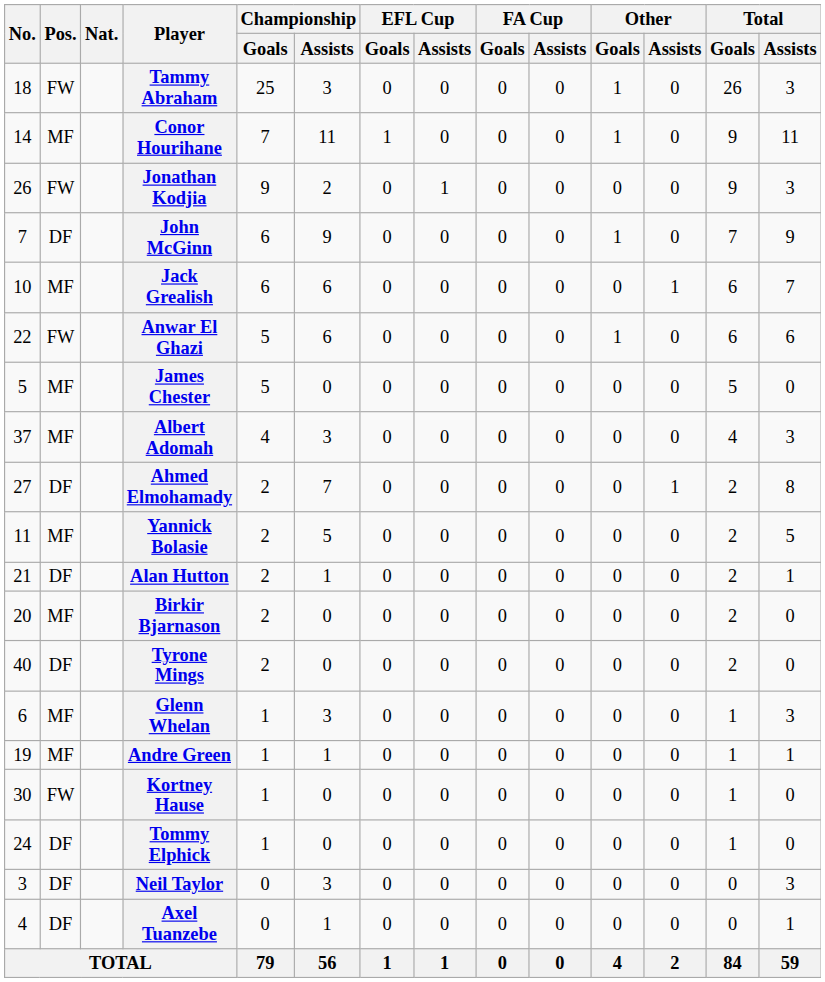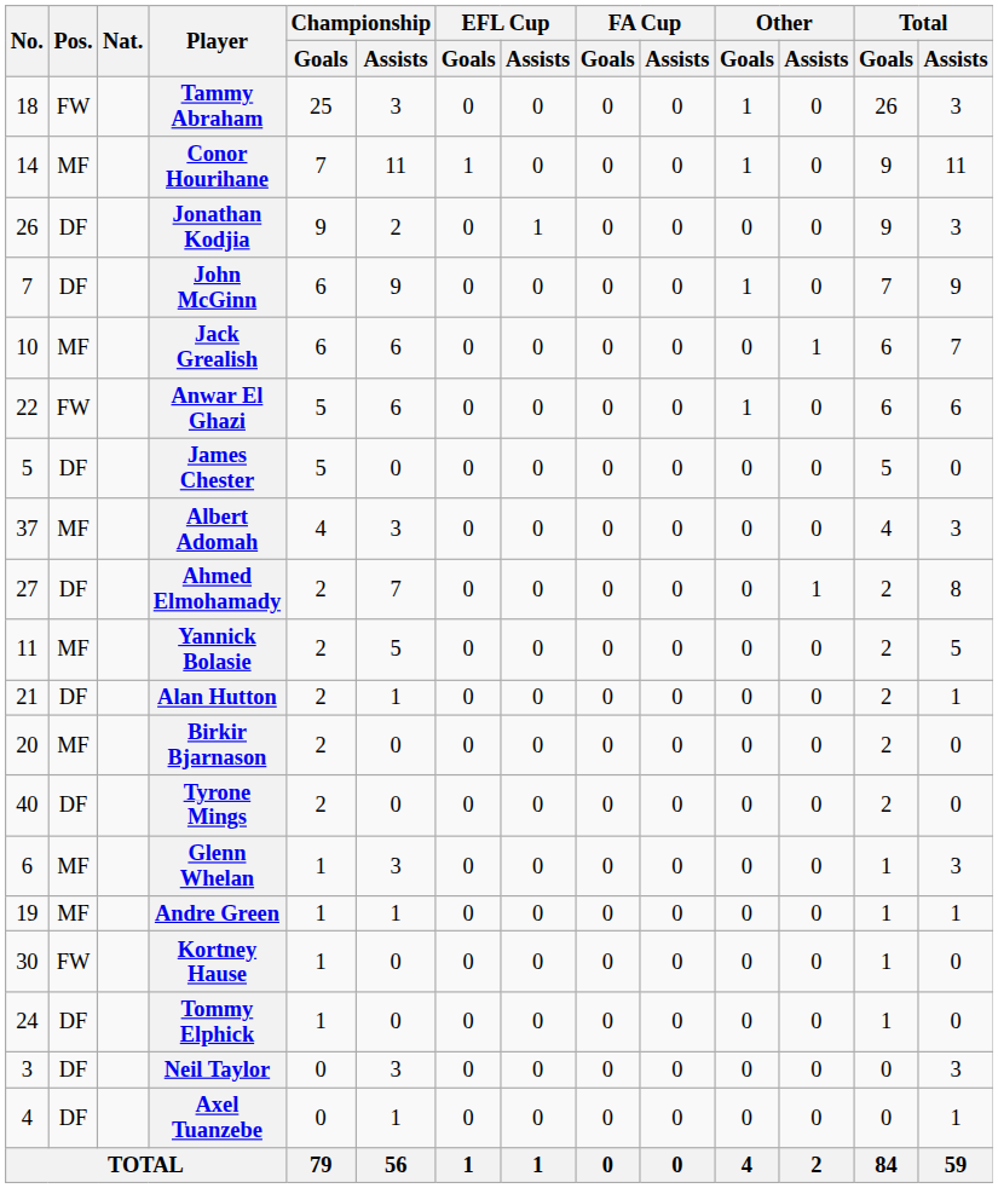 <table class="wikitable plainrowheaders sortable" style="text-align: center;">
 <tr>
 <th rowspan="2">No.</th>
 <th rowspan="2">Pos.</th>
 <th rowspan="2">Nat.</th>
 <th rowspan="2">Player</th>
 <th colspan="2">Championship</th>
 <th colspan="2">EFL Cup</th>
 <th colspan="2">FA Cup</th>
 <th colspan="2">Other</th>
 <th colspan="2">Total</th>
 </tr>
 <tr>
 <th>Goals</th>
 <th>Assists</th>
 <th>Goals</th>
 <th>Assists</th>
 <th>Goals</th>
 <th>Assists</th>
 <th>Goals</th>
 <th>Assists</th>
 <th>Goals</th>
 <th>Assists</th>
 </tr>
 <tr>
 <td>18</td>
 <td>FW</td>
 <td></td>
 <th scope=row><a href='#'>Tammy Abraham</a></th>
 <td>25</td>
 <td>3</td>
 <td>0</td>
 <td>0</td>
 <td>0</td>
 <td>0</td>
 <td>1</td>
 <td>0</td>
 <td>26</td>
 <td>3</td>
 </tr>
 <tr>
 <td>14</td>
 <td>MF</td>
 <td></td>
 <th scope=row><a href='#'>Conor Hourihane</a></th>
 <td>7</td>
 <td>11</td>
 <td>1</td>
 <td>0</td>
 <td>0</td>
 <td>0</td>
 <td>1</td>
 <td>0</td>
 <td>9</td>
 <td>11</td>
 </tr>
 <tr>
 <td>26</td>
-<td>FW</td>
+<td>DF</td>
 <td></td>
 <th scope=row><a href='#'>Jonathan Kodjia</a></th>
 <td>9</td>
 <td>2</td>
 <td>0</td>
 <td>1</td>
 <td>0</td>
 <td>0</td>
 <td>0</td>
 <td>0</td>
 <td>9</td>
 <td>3</td>
 </tr>
 <tr>
 <td>7</td>
 <td>DF</td>
 <td></td>
 <th scope=row><a href='#'>John McGinn</a></th>
 <td>6</td>
 <td>9</td>
 <td>0</td>
 <td>0</td>
 <td>0</td>
 <td>0</td>
 <td>1</td>
 <td>0</td>
 <td>7</td>
 <td>9</td>
 </tr>
 <tr>
 <td>10</td>
 <td>MF</td>
 <td></td>
 <th scope=row><a href='#'>Jack Grealish</a></th>
 <td>6</td>
 <td>6</td>
 <td>0</td>
 <td>0</td>
 <td>0</td>
 <td>0</td>
 <td>0</td>
 <td>1</td>
 <td>6</td>
 <td>7</td>
 </tr>
 <tr>
 <td>22</td>
 <td>FW</td>
 <td></td>
 <th scope=row><a href='#'>Anwar El Ghazi</a></th>
 <td>5</td>
 <td>6</td>
 <td>0</td>
 <td>0</td>
 <td>0</td>
 <td>0</td>
 <td>1</td>
 <td>0</td>
 <td>6</td>
 <td>6</td>
 </tr>
 <tr>
 <td>5</td>
-<td>MF</td>
+<td>DF</td>
 <td></td>
 <th scope=row><a href='#'>James Chester</a></th>
 <td>5</td>
 <td>0</td>
 <td>0</td>
 <td>0</td>
 <td>0</td>
 <td>0</td>
 <td>0</td>
 <td>0</td>
 <td>5</td>
 <td>0</td>
 </tr>
 <tr>
 <td>37</td>
 <td>MF</td>
 <td></td>
 <th scope=row><a href='#'>Albert Adomah</a></th>
 <td>4</td>
 <td>3</td>
 <td>0</td>
 <td>0</td>
 <td>0</td>
 <td>0</td>
 <td>0</td>
 <td>0</td>
 <td>4</td>
 <td>3</td>
 </tr>
 <tr>
 <td>27</td>
 <td>DF</td>
 <td></td>
 <th scope=row><a href='#'>Ahmed Elmohamady</a></th>
 <td>2</td>
 <td>7</td>
 <td>0</td>
 <td>0</td>
 <td>0</td>
 <td>0</td>
 <td>0</td>
 <td>1</td>
 <td>2</td>
 <td>8</td>
 </tr>
 <tr>
 <td>11</td>
 <td>MF</td>
 <td></td>
 <th scope=row><a href='#'>Yannick Bolasie</a></th>
 <td>2</td>
 <td>5</td>
 <td>0</td>
 <td>0</td>
 <td>0</td>
 <td>0</td>
 <td>0</td>
 <td>0</td>
 <td>2</td>
 <td>5</td>
 </tr>
 <tr>
 <td>21</td>
 <td>DF</td>
 <td></td>
 <th scope=row><a href='#'>Alan Hutton</a></th>
 <td>2</td>
 <td>1</td>
 <td>0</td>
 <td>0</td>
 <td>0</td>
 <td>0</td>
 <td>0</td>
 <td>0</td>
 <td>2</td>
 <td>1</td>
 </tr>
 <tr>
 <td>20</td>
 <td>MF</td>
 <td></td>
 <th scope=row><a href='#'>Birkir Bjarnason</a></th>
 <td>2</td>
 <td>0</td>
 <td>0</td>
 <td>0</td>
 <td>0</td>
 <td>0</td>
 <td>0</td>
 <td>0</td>
 <td>2</td>
 <td>0</td>
 </tr>
 <tr>
 <td>40</td>
 <td>DF</td>
 <td></td>
 <th scope=row><a href='#'>Tyrone Mings</a></th>
 <td>2</td>
 <td>0</td>
 <td>0</td>
 <td>0</td>
 <td>0</td>
 <td>0</td>
 <td>0</td>
 <td>0</td>
 <td>2</td>
 <td>0</td>
 </tr>
 <tr>
 <td>6</td>
 <td>MF</td>
 <td></td>
 <th scope=row><a href='#'>Glenn Whelan</a></th>
 <td>1</td>
 <td>3</td>
 <td>0</td>
 <td>0</td>
 <td>0</td>
 <td>0</td>
 <td>0</td>
 <td>0</td>
 <td>1</td>
 <td>3</td>
 </tr>
 <tr>
 <td>19</td>
 <td>MF</td>
 <td></td>
 <th scope=row><a href='#'>Andre Green</a></th>
 <td>1</td>
 <td>1</td>
 <td>0</td>
 <td>0</td>
 <td>0</td>
 <td>0</td>
 <td>0</td>
 <td>0</td>
 <td>1</td>
 <td>1</td>
 </tr>
 <tr>
 <td>30</td>
 <td>FW</td>
 <td></td>
 <th scope=row><a href='#'>Kortney Hause</a></th>
 <td>1</td>
 <td>0</td>
 <td>0</td>
 <td>0</td>
 <td>0</td>
 <td>0</td>
 <td>0</td>
 <td>0</td>
 <td>1</td>
 <td>0</td>
 </tr>
 <tr>
 <td>24</td>
 <td>DF</td>
 <td></td>
 <th scope=row><a href='#'>Tommy Elphick</a></th>
 <td>1</td>
 <td>0</td>
 <td>0</td>
 <td>0</td>
 <td>0</td>
 <td>0</td>
 <td>0</td>
 <td>0</td>
 <td>1</td>
 <td>0</td>
 </tr>
 <tr>
 <td>3</td>
 <td>DF</td>
 <td></td>
 <th scope=row><a href='#'>Neil Taylor</a></th>
 <td>0</td>
 <td>3</td>
 <td>0</td>
 <td>0</td>
 <td>0</td>
 <td>0</td>
 <td>0</td>
 <td>0</td>
 <td>0</td>
 <td>3</td>
 </tr>
 <tr>
 <td>4</td>
 <td>DF</td>
 <td></td>
 <th scope=row><a href='#'>Axel Tuanzebe</a></th>
 <td>0</td>
 <td>1</td>
 <td>0</td>
 <td>0</td>
 <td>0</td>
 <td>0</td>
 <td>0</td>
 <td>0</td>
 <td>0</td>
 <td>1</td>
 </tr>
 <tr>
 <th colspan="4">TOTAL</th>
 <th>79</th>
 <th>56</th>
 <th>1</th>
 <th>1</th>
 <th>0</th>
 <th>0</th>
 <th>4</th>
 <th>2</th>
 <th>84</th>
 <th>59</th>
 </tr>
 </table>
